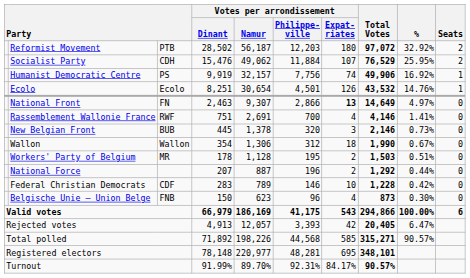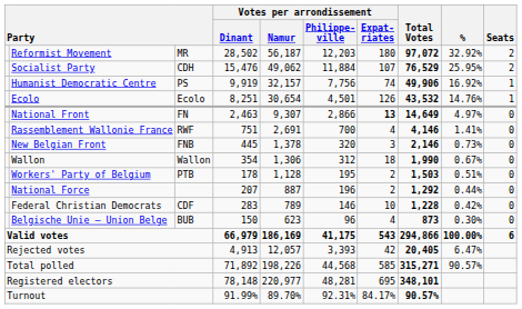 <table class="wikitable" border="1" style="text-align:right;">
 <tr>
 <th style="text-align:left;" valign=bottom rowspan=2 colspan=3>Party</th>
 <th colspan=4>Votes per arrondissement</th>
 <th align=center valign=bottom rowspan=2 width="50">Total Votes</th>
 <th align=center valign=bottom rowspan=2 width="50">%</th>
 <th align=center valign=bottom rowspan=2>Seats</th>
 </tr>
 <tr>
 <th align=center valign=bottom width="60"><a href='#'>Dinant</a></th>
 <th align=center valign=bottom width="50"><a href='#'>Namur</a></th>
 <th align=center valign=bottom width="50"><a href='#'>Philippe- ville</a></th>
 <th align=center valign=bottom width="50"><a href='#'>Expat- riates</a></th>
 </tr>
 <tr>
 <td></td>
 <td align=left><a href='#'>Reformist Movement</a></td>
-<td align=left>PTB</td>
+<td align=left>MR</td>
 <td>28,502</td>
 <td>56,187</td>
 <td>12,203</td>
 <td>180</td>
 <td><strong>97,072</strong></td>
 <td>32.92%</td>
 <td>2</td>
 </tr>
 <tr>
 <td></td>
 <td align=left><a href='#'>Socialist Party</a></td>
 <td align=left>CDH</td>
 <td>15,476</td>
 <td>49,062</td>
 <td>11,884</td>
 <td>107</td>
 <td><strong>76,529</strong></td>
 <td>25.95%</td>
 <td>2</td>
 </tr>
 <tr>
 <td></td>
 <td align=left style="white-space: nowrap;"><a href='#'>Humanist Democratic Centre</a></td>
 <td align=left>PS</td>
 <td>9,919</td>
 <td>32,157</td>
 <td>7,756</td>
 <td>74</td>
 <td><strong>49,906</strong></td>
 <td>16.92%</td>
 <td>1</td>
 </tr>
 <tr>
 <td></td>
 <td align=left><a href='#'>Ecolo</a></td>
 <td align=left>Ecolo</td>
 <td>8,251</td>
 <td>30,654</td>
 <td>4,501</td>
 <td>126</td>
 <td><strong>43,532</strong></td>
 <td>14.76%</td>
 <td>1</td>
 </tr>
 <tr style="border-top:3px solid darkgray;">
 <td></td>
 <td align=left><a href='#'>National Front</a></td>
 <td align=left>FN</td>
 <td>2,463</td>
 <td>9,307</td>
 <td>2,866</td>
 <td><strong>13</strong></td>
 <td><strong>14,649</strong></td>
 <td>4.97%</td>
 <td>0</td>
 </tr>
 <tr>
 <td></td>
 <td align=left><a href='#'>Rassemblement Wallonie France</a></td>
 <td align=left>RWF</td>
 <td>751</td>
 <td>2,691</td>
 <td>700</td>
 <td>4</td>
 <td><strong>4,146</strong></td>
 <td>1.41%</td>
 <td>0</td>
 </tr>
 <tr>
 <td></td>
 <td align=left><a href='#'>New Belgian Front</a></td>
-<td align=left>BUB</td>
+<td align=left>FNB</td>
 <td>445</td>
 <td>1,378</td>
 <td>320</td>
 <td>3</td>
 <td><strong>2,146</strong></td>
 <td>0.73%</td>
 <td>0</td>
 </tr>
 <tr>
 <td></td>
 <td align=left>Wallon</td>
 <td align=left>Wallon</td>
 <td>354</td>
 <td>1,306</td>
 <td>312</td>
 <td>18</td>
 <td><strong>1,990</strong></td>
 <td>0.67%</td>
 <td>0</td>
 </tr>
 <tr>
 <td></td>
 <td align=left><a href='#'>Workers' Party of Belgium</a></td>
-<td align=left>MR</td>
+<td align=left>PTB</td>
 <td>178</td>
 <td>1,128</td>
 <td>195</td>
 <td>2</td>
 <td><strong>1,503</strong></td>
 <td>0.51%</td>
 <td>0</td>
 </tr>
 <tr>
 <td></td>
 <td align=left><a href='#'>National Force</a></td>
 <td align=left></td>
 <td>207</td>
 <td>887</td>
 <td>196</td>
 <td>2</td>
 <td><strong>1,292</strong></td>
 <td>0.44%</td>
 <td>0</td>
 </tr>
 <tr>
 <td></td>
 <td align=left>Federal Christian Democrats</td>
 <td align=left>CDF</td>
 <td>283</td>
 <td>789</td>
 <td>146</td>
 <td>10</td>
 <td><strong>1,228</strong></td>
 <td>0.42%</td>
 <td>0</td>
 </tr>
 <tr>
 <td></td>
 <td align=left><a href='#'>Belgische Unie – Union Belge</a></td>
-<td align=left>FNB</td>
+<td align=left>BUB</td>
 <td>150</td>
 <td>623</td>
 <td>96</td>
 <td>4</td>
 <td><strong>873</strong></td>
 <td>0.30%</td>
 <td>0</td>
 </tr>
 <tr style="font-weight:bold">
 <td align=left colspan=3>Valid votes</td>
 <td>66,979</td>
 <td>186,169</td>
 <td>41,175</td>
 <td>543</td>
 <td>294,866</td>
 <td>100.00%</td>
 <td>6</td>
 </tr>
 <tr>
 <td align=left colspan=3>Rejected votes</td>
 <td>4,913</td>
 <td>12,057</td>
 <td>3,393</td>
 <td>42</td>
 <td><strong>20,405</strong></td>
 <td>6.47%</td>
 <td></td>
 </tr>
 <tr>
 <td align=left colspan=3>Total polled</td>
 <td>71,892</td>
 <td>198,226</td>
 <td>44,568</td>
 <td>585</td>
 <td><strong>315,271</strong></td>
 <td>90.57%</td>
 <td></td>
 </tr>
 <tr>
 <td align=left colspan=3>Registered electors</td>
 <td>78,148</td>
 <td>220,977</td>
 <td>48,281</td>
 <td>695</td>
 <td><strong>348,101</strong></td>
 <td></td>
 <td></td>
 </tr>
 <tr>
 <td align=left colspan=3>Turnout</td>
 <td>91.99%</td>
 <td>89.70%</td>
 <td>92.31%</td>
 <td>84.17%</td>
 <td><strong>90.57%</strong></td>
 <td></td>
 <td></td>
 </tr>
 </table>
